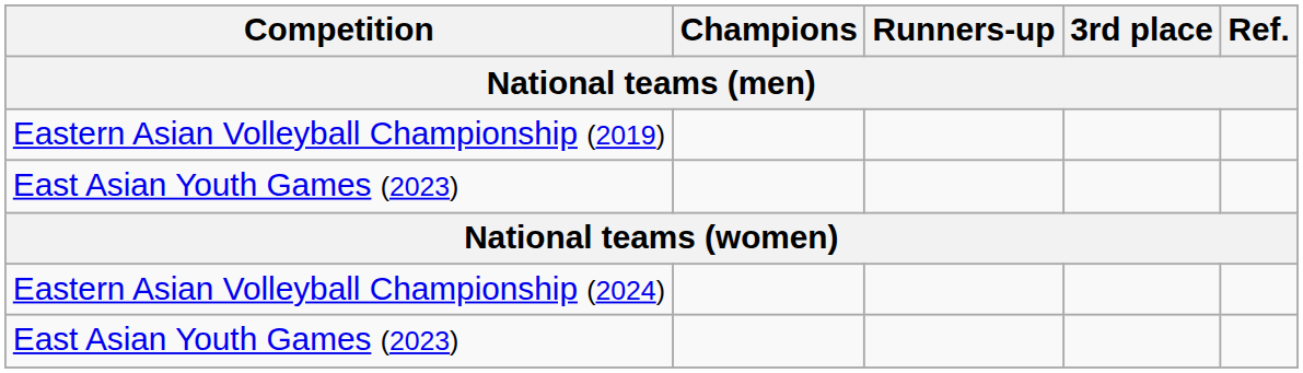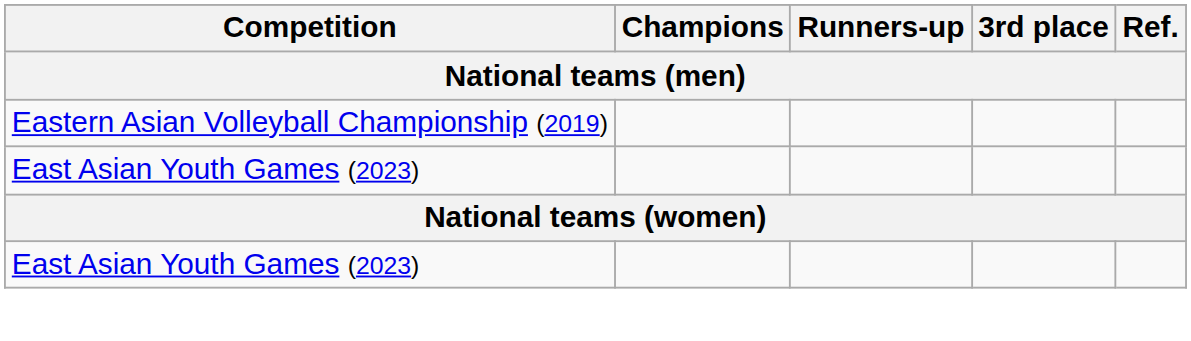 <table class="wikitable">
 <tr>
 <th>Competition</th>
 <th>Champions</th>
 <th>Runners-up</th>
 <th>3rd place</th>
 <th>Ref.</th>
 </tr>
 <tr>
 <th colspan=5>National teams (men)</th>
 </tr>
 <tr>
 <td><a href='#'>Eastern Asian Volleyball Championship</a> <small>(<a href='#'>2019</a>)</small></td>
 <td></td>
 <td></td>
 <td></td>
 <td align=center></td>
 </tr>
 <tr>
 <td><a href='#'>East Asian Youth Games</a> <small>(<a href='#'>2023</a>)</small></td>
 <td></td>
 <td></td>
 <td></td>
 <td align=center></td>
 </tr>
 <tr>
 <th colspan=5>National teams (women)</th>
 </tr>
 <tr>
-<td><a href='#'>Eastern Asian Volleyball Championship</a> <small>(<a href='#'>2024</a>)</small></td>
-<td></td>
-<td></td>
-<td></td>
-<td align=center></td>
-</tr>
-<tr>
 <td><a href='#'>East Asian Youth Games</a> <small>(<a href='#'>2023</a>)</small></td>
 <td></td>
 <td></td>
 <td></td>
 <td align=center></td>
 </tr>
 </table>
